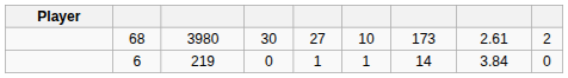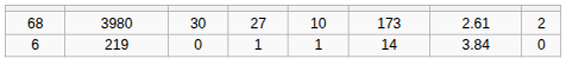 <table class="wikitable sortable" style="width:100%;">
 <tr style="text-align:center; background:#ddd;">
-<th>Player</th>
 <th></th>
 <th></th>
 <th></th>
 <th></th>
 <th></th>
 <th></th>
 <th></th>
 <th></th>
 </tr>
 <tr align=center>
-<td></td>
 <td>68</td>
 <td>3980</td>
 <td>30</td>
 <td>27</td>
 <td>10</td>
 <td>173</td>
 <td>2.61</td>
 <td>2</td>
 </tr>
 <tr align=center>
-<td></td>
 <td>6</td>
 <td>219</td>
 <td>0</td>
 <td>1</td>
 <td>1</td>
 <td>14</td>
 <td>3.84</td>
 <td>0</td>
 </tr>
 </table>
